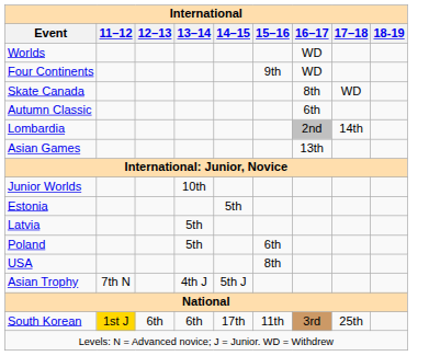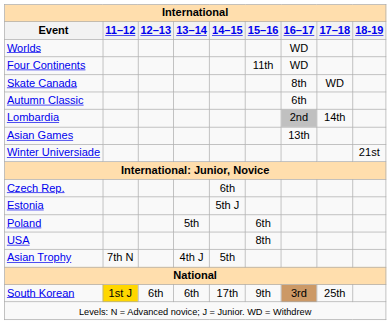 <table class="wikitable" style="text-align:center">
 <tr>
 <th style="background-color:#ffdead;" colspan=9 align=center>International</th>
 </tr>
 <tr>
 <th>Event</th>
 <th><a href='#'>11–12</a></th>
 <th><a href='#'>12–13</a></th>
 <th><a href='#'>13–14</a></th>
 <th><a href='#'>14–15</a></th>
 <th><a href='#'>15–16</a></th>
 <th><a href='#'>16–17</a></th>
 <th><a href='#'>17–18</a></th>
 <th><a href='#'>18-19</a></th>
 </tr>
 <tr>
 <td align=left><a href='#'>Worlds</a></td>
 <td></td>
 <td></td>
 <td></td>
 <td></td>
 <td></td>
 <td>WD</td>
 <td></td>
 <td></td>
 </tr>
 <tr>
 <td align=left><a href='#'>Four Continents</a></td>
 <td></td>
 <td></td>
 <td></td>
 <td></td>
-<td>9th</td>
+<td>11th</td>
 <td>WD</td>
 <td></td>
 <td></td>
 </tr>
 <tr>
 <td align=left> <a href='#'>Skate Canada</a></td>
 <td></td>
 <td></td>
 <td></td>
 <td></td>
 <td></td>
 <td>8th</td>
 <td>WD</td>
 <td></td>
 </tr>
 <tr>
 <td align=left> <a href='#'>Autumn Classic</a></td>
 <td></td>
 <td></td>
 <td></td>
 <td></td>
 <td></td>
 <td>6th</td>
 <td></td>
 <td></td>
 </tr>
 <tr>
 <td align=left> <a href='#'>Lombardia</a></td>
 <td></td>
 <td></td>
 <td></td>
 <td></td>
 <td></td>
 <td bgcolor=silver>2nd</td>
 <td>14th</td>
 <td></td>
 </tr>
 <tr>
 <td align=left><a href='#'>Asian Games</a></td>
 <td></td>
 <td></td>
 <td></td>
 <td></td>
 <td></td>
 <td>13th</td>
 <td></td>
 <td></td>
 </tr>
 <tr>
+<td align=left><a href='#'>Winter Universiade</a></td>
+<td></td>
+<td></td>
+<td></td>
+<td></td>
+<td></td>
+<td></td>
+<td></td>
+<td>21st</td>
+</tr>
+<tr>
 <th style="background-color: #ffdead; " colspan=9 align=center>International: Junior, Novice</th>
 </tr>
 <tr>
-<td align=left><a href='#'>Junior Worlds</a></td>
+<td align=left> <a href='#'>Czech Rep.</a></td>
 <td></td>
 <td></td>
-<td>10th</td>
 <td></td>
+<td>6th</td>
 <td></td>
 <td></td>
 <td></td>
 <td></td>
 </tr>
 <tr>
 <td align=left> <a href='#'>Estonia</a></td>
 <td></td>
 <td></td>
 <td></td>
-<td>5th</td>
-<td></td>
-<td></td>
-<td></td>
-<td></td>
-</tr>
-<tr>
-<td align=left> <a href='#'>Latvia</a></td>
-<td></td>
-<td></td>
-<td>5th</td>
-<td></td>
+<td>5th J</td>
 <td></td>
 <td></td>
 <td></td>
 <td></td>
 </tr>
 <tr>
 <td align=left> <a href='#'>Poland</a></td>
 <td></td>
 <td></td>
 <td>5th</td>
 <td></td>
 <td>6th</td>
 <td></td>
 <td></td>
 <td></td>
 </tr>
 <tr>
 <td align=left> <a href='#'>USA</a></td>
 <td></td>
 <td></td>
 <td></td>
 <td></td>
 <td>8th</td>
 <td></td>
 <td></td>
 <td></td>
 </tr>
 <tr>
 <td align=left><a href='#'>Asian Trophy</a></td>
 <td>7th N</td>
 <td></td>
 <td>4th J</td>
-<td>5th J</td>
+<td>5th</td>
 <td></td>
 <td></td>
 <td></td>
 <td></td>
 </tr>
 <tr>
 <th style="background-color:#ffdead;" colspan=9 align=center>National</th>
 </tr>
 <tr>
 <td align=left><a href='#'>South Korean</a></td>
 <td bgcolor=gold>1st J</td>
 <td>6th</td>
 <td>6th</td>
 <td>17th</td>
-<td>11th</td>
+<td>9th</td>
 <td bgcolor=cc9966>3rd</td>
 <td>25th</td>
 <td></td>
 </tr>
 <tr>
 <td colspan=9 align=center><small> Levels: N = Advanced novice; J = Junior. WD = Withdrew </small></td>
 </tr>
 </table>
